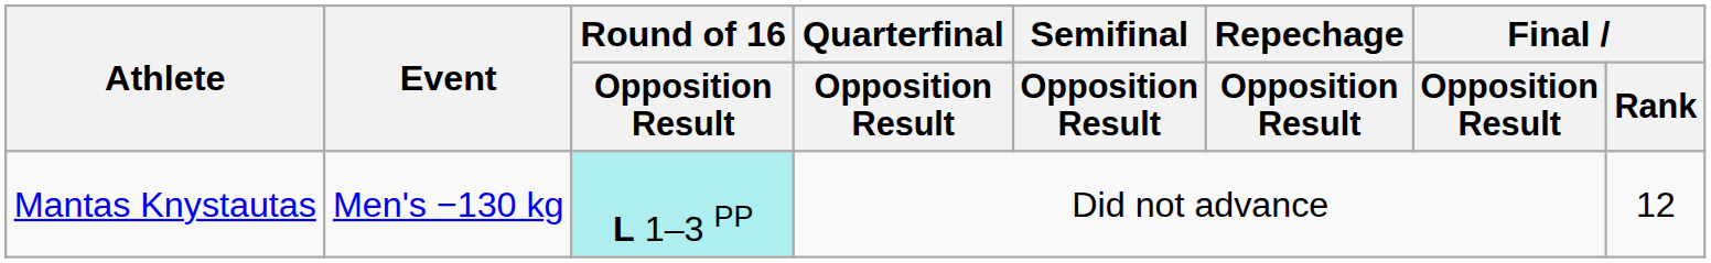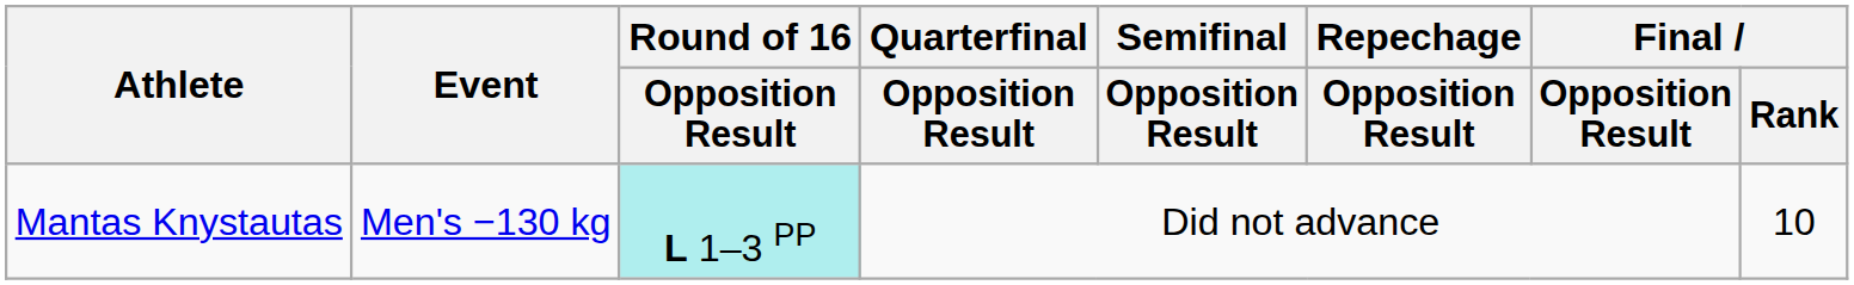 <table class="wikitable" style="font-size:90%">
 <tr>
 <th rowspan=2>Athlete</th>
 <th rowspan=2>Event</th>
 <th>Round of 16</th>
 <th>Quarterfinal</th>
 <th>Semifinal</th>
 <th>Repechage</th>
 <th colspan=2>Final / </th>
 </tr>
 <tr style="font-size: 95%">
 <th>Opposition<br>Result</th>
 <th>Opposition<br>Result</th>
 <th>Opposition<br>Result</th>
 <th>Opposition<br>Result</th>
 <th>Opposition<br>Result</th>
 <th>Rank</th>
 </tr>
 <tr align=center>
 <td align=left><a href='#'>Mantas Knystautas</a></td>
 <td align=left><a href='#'>Men's −130 kg</a></td>
 <td style="background: paleturquoise;"><br><strong>L</strong> 1–3 <sup>PP</sup></td>
 <td colspan=4>Did not advance</td>
-<td>12</td>
+<td>10</td>
 </tr>
 </table>
